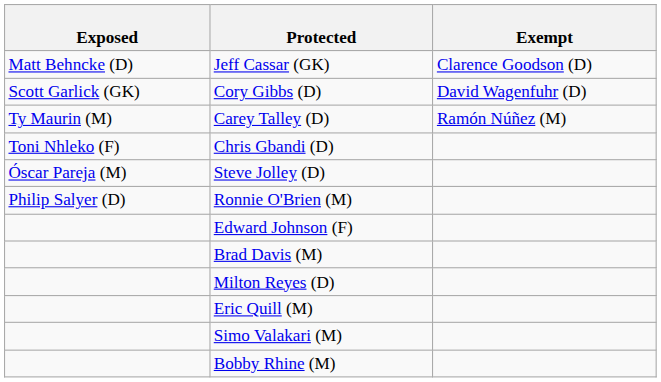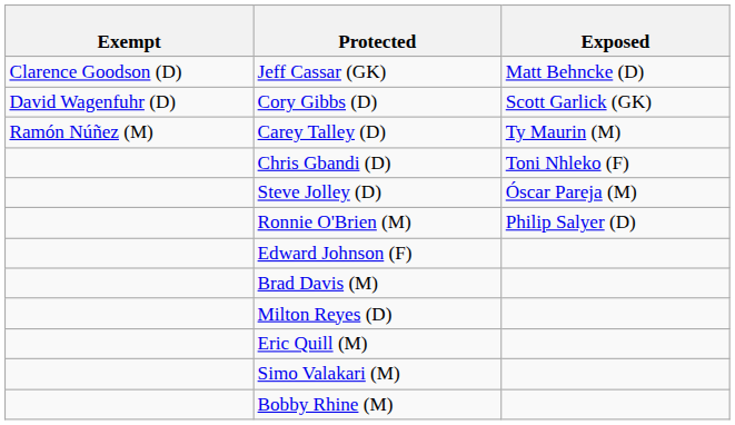 <table class="wikitable">
 <tr>
+<th style="width:25%"><br>Exempt</th>
+<th style="width:25%"><br>Protected</th>
 <th style="width:23%"><br>Exposed</th>
-<th style="width:25%"><br>Protected</th>
-<th style="width:25%"><br>Exempt</th>
 </tr>
 <tr>
+<td><a href='#'>Clarence Goodson</a> (D)</td>
+<td><a href='#'>Jeff Cassar</a> (GK)</td>
 <td><a href='#'>Matt Behncke</a> (D)</td>
-<td><a href='#'>Jeff Cassar</a> (GK)</td>
-<td><a href='#'>Clarence Goodson</a> (D)</td>
 </tr>
 <tr>
+<td><a href='#'>David Wagenfuhr</a> (D)</td>
+<td><a href='#'>Cory Gibbs</a> (D)</td>
 <td><a href='#'>Scott Garlick</a> (GK)</td>
-<td><a href='#'>Cory Gibbs</a> (D)</td>
-<td><a href='#'>David Wagenfuhr</a> (D)</td>
 </tr>
 <tr>
+<td><a href='#'>Ramón Núñez</a> (M)</td>
+<td><a href='#'>Carey Talley</a> (D)</td>
 <td><a href='#'>Ty Maurin</a> (M)</td>
-<td><a href='#'>Carey Talley</a> (D)</td>
-<td><a href='#'>Ramón Núñez</a> (M)</td>
 </tr>
 <tr>
+<td></td>
+<td><a href='#'>Chris Gbandi</a> (D)</td>
 <td><a href='#'>Toni Nhleko</a> (F)</td>
-<td><a href='#'>Chris Gbandi</a> (D)</td>
-<td></td>
 </tr>
 <tr>
+<td></td>
+<td><a href='#'>Steve Jolley</a> (D)</td>
 <td><a href='#'>Óscar Pareja</a> (M)</td>
-<td><a href='#'>Steve Jolley</a> (D)</td>
-<td></td>
 </tr>
 <tr>
+<td></td>
+<td><a href='#'>Ronnie O'Brien</a> (M)</td>
 <td><a href='#'>Philip Salyer</a> (D)</td>
-<td><a href='#'>Ronnie O'Brien</a> (M)</td>
-<td></td>
 </tr>
 <tr>
 <td></td>
 <td><a href='#'>Edward Johnson</a> (F)</td>
 <td></td>
 </tr>
 <tr>
 <td></td>
 <td><a href='#'>Brad Davis</a> (M)</td>
 <td></td>
 </tr>
 <tr>
 <td></td>
 <td><a href='#'>Milton Reyes</a> (D)</td>
 <td></td>
 </tr>
 <tr>
 <td></td>
 <td><a href='#'>Eric Quill</a> (M)</td>
 <td></td>
 </tr>
 <tr>
 <td></td>
 <td><a href='#'>Simo Valakari</a> (M)</td>
 <td></td>
 </tr>
 <tr>
 <td></td>
 <td><a href='#'>Bobby Rhine</a> (M)</td>
 <td></td>
 </tr>
 </table>
